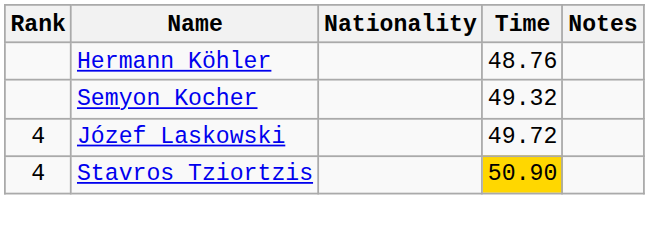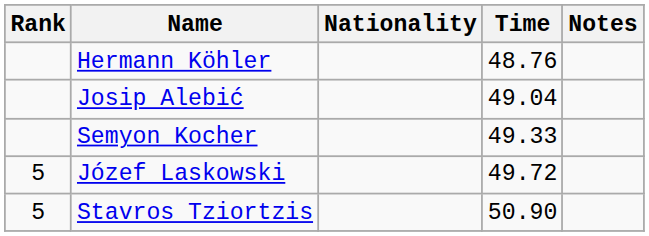 <table class="wikitable sortable" style="text-align:center">
 <tr>
 <th>Rank</th>
 <th>Name</th>
 <th>Nationality</th>
 <th>Time</th>
 <th>Notes</th>
 </tr>
 <tr>
 <td></td>
 <td align="left"><a href='#'>Hermann Köhler</a></td>
 <td align=left></td>
 <td>48.76</td>
 <td></td>
 </tr>
 <tr>
 <td></td>
-<td align="left"><a href='#'>Semyon Kocher</a></td>
+<td align="left"><a href='#'>Josip Alebić</a></td>
 <td align=left></td>
-<td>49.32</td>
+<td>49.04</td>
 <td></td>
 </tr>
 <tr>
-<td>4</td>
+<td></td>
+<td align="left"><a href='#'>Semyon Kocher</a></td>
+<td align=left></td>
+<td>49.33</td>
+<td></td>
+</tr>
+<tr>
+<td>5</td>
 <td align="left"><a href='#'>Józef Laskowski</a></td>
 <td align=left></td>
 <td>49.72</td>
 <td></td>
 </tr>
 <tr>
-<td>4</td>
+<td>5</td>
 <td align="left"><a href='#'>Stavros Tziortzis</a></td>
 <td align=left></td>
-<td style="background: gold;">50.90</td>
+<td>50.90</td>
 <td></td>
 </tr>
 </table>
